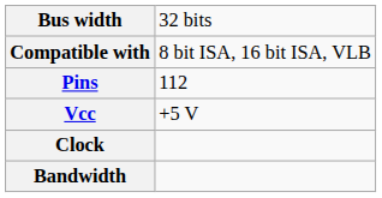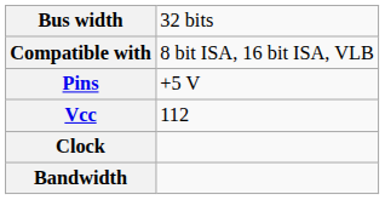 <table class="wikitable">
 <tr>
 <th>Bus width</th>
 <td>32 bits</td>
 </tr>
 <tr>
 <th>Compatible with</th>
 <td>8 bit ISA, 16 bit ISA, VLB</td>
 </tr>
 <tr>
 <th><a href='#'>Pins</a></th>
-<td>112</td>
+<td>+5 V</td>
 </tr>
 <tr>
 <th><a href='#'>Vcc</a></th>
-<td>+5 V</td>
+<td>112</td>
 </tr>
 <tr>
 <th>Clock</th>
 <td></td>
 </tr>
 <tr>
 <th>Bandwidth</th>
 <td></td>
 </tr>
 </table>
